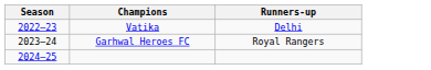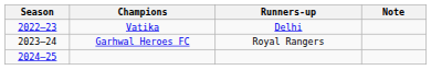 <table class="wikitable" style="text-align:center; margin-left:1em;">
 <tr>
 <th style="width:85px">Season</th>
 <th style="width:200px">Champions</th>
 <th style="width:200px">Runners-up</th>
+<th width=85px>Note</th>
 </tr>
 <tr>
 <td><a href='#'>2022–23</a></td>
 <td><a href='#'>Vatika</a></td>
 <td><a href='#'>Delhi</a></td>
+<td></td>
 </tr>
 <tr>
 <td>2023–24</td>
 <td><a href='#'>Garhwal Heroes FC</a></td>
 <td>Royal Rangers</td>
+<td></td>
 </tr>
 <tr>
 <td><a href='#'>2024–25</a></td>
 <td></td>
 <td></td>
+<td></td>
 </tr>
 </table>
